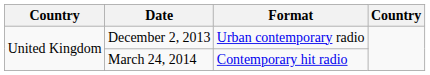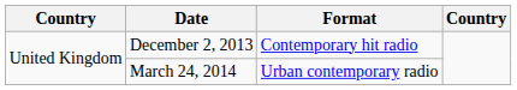 <table class="wikitable">
 <tr>
 <th>Country</th>
 <th>Date</th>
 <th>Format</th>
 <th>Country</th>
 </tr>
 <tr>
 <td rowspan="2">United Kingdom</td>
 <td>December 2, 2013</td>
-<td><a href='#'>Urban contemporary</a> radio</td>
+<td><a href='#'>Contemporary hit radio</a></td>
 <td rowspan="2"></td>
 </tr>
 <tr>
 <td>March 24, 2014</td>
-<td><a href='#'>Contemporary hit radio</a></td>
+<td><a href='#'>Urban contemporary</a> radio</td>
 </tr>
 </table>
